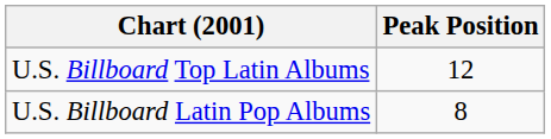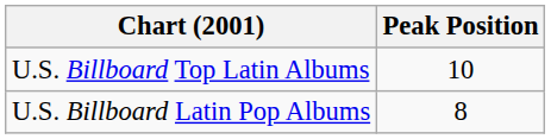 <table class="wikitable">
 <tr>
 <th>Chart (2001)</th>
 <th>Peak Position</th>
 </tr>
 <tr>
 <td>U.S. <em><a href='#'>Billboard</a></em> <a href='#'>Top Latin Albums</a></td>
-<td style="text-align:center;">12</td>
+<td style="text-align:center;">10</td>
 </tr>
 <tr>
 <td>U.S. <em>Billboard</em> <a href='#'>Latin Pop Albums</a></td>
 <td style="text-align:center;">8</td>
 </tr>
 </table>
